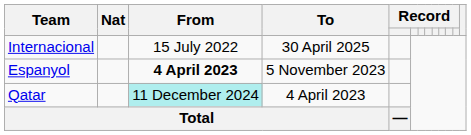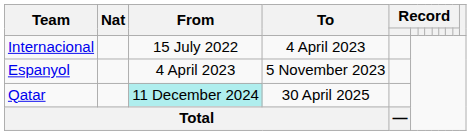 <table class="wikitable" style="text-align: center">
 <tr>
 <th rowspan="2">Team</th>
 <th rowspan="2">Nat</th>
 <th rowspan="2">From</th>
 <th rowspan="2">To</th>
 <th colspan="8">Record</th>
 <th rowspan=2></th>
 </tr>
 <tr>
 <th></th>
 <th></th>
 <th></th>
 <th></th>
 <th></th>
 <th></th>
 <th></th>
 <th></th>
 </tr>
 <tr>
 <td align="left"><a href='#'>Internacional</a></td>
 <td align="center"></td>
 <td align="center">15 July 2022</td>
-<td align="center">30 April 2025<br></td>
+<td align="center">4 April 2023<br></td>
 <td></td>
 </tr>
 <tr>
 <td align="left"><a href='#'>Espanyol</a></td>
 <td align="center"></td>
-<td align="center"><strong>4 April 2023</strong></td>
+<td align="center">4 April 2023</td>
 <td align="center">5 November 2023<br></td>
 <td></td>
 </tr>
 <tr>
 <td align="left"><a href='#'>Qatar</a></td>
 <td align="center"></td>
 <td align="center" style="background: paleturquoise;">11 December 2024</td>
-<td align="center">4 April 2023<br></td>
+<td align="center">30 April 2025<br></td>
 <td></td>
 </tr>
 <tr>
 <th colspan="4">Total<br></th>
 <th>—</th>
 </tr>
 </table>
